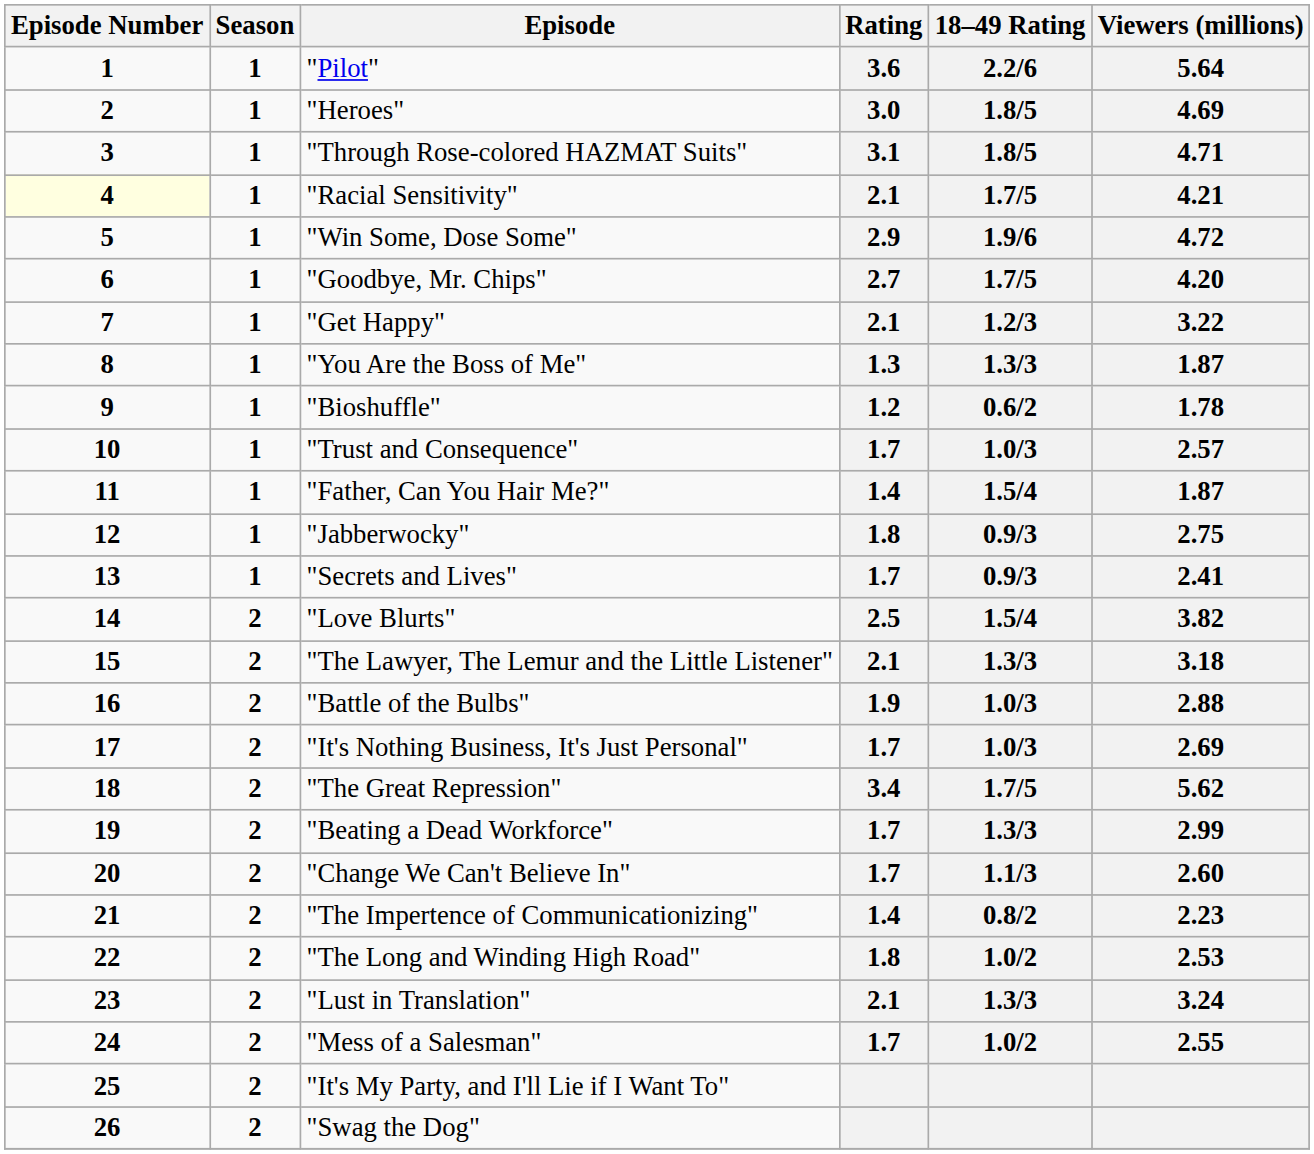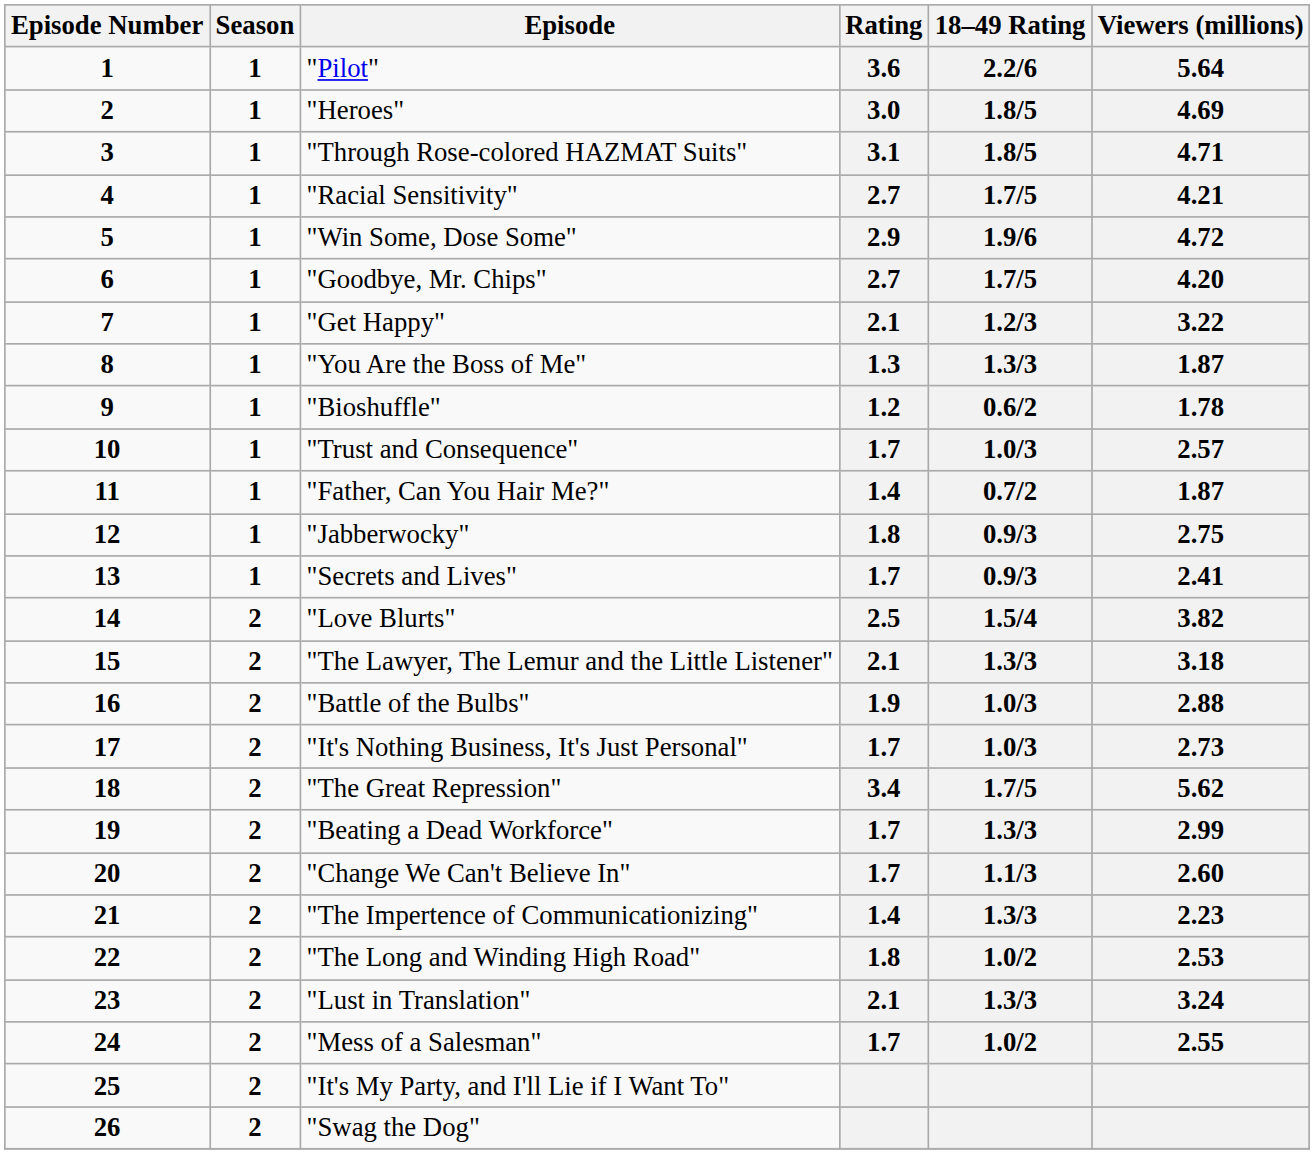 <table class="wikitable sortable">
 <tr>
 <th>Episode Number</th>
 <th>Season</th>
 <th>Episode</th>
 <th>Rating</th>
 <th>18–49 Rating</th>
 <th>Viewers (millions)</th>
 </tr>
 <tr>
 <td style="text-align:center"><strong>1</strong></td>
 <td style="text-align:center"><strong>1</strong></td>
 <td>"<a href='#'>Pilot</a>"</td>
 <th style="text-align:center">3.6</th>
 <th style="text-align:center">2.2/6</th>
 <th style="text-align:center">5.64</th>
 </tr>
 <tr>
 <td style="text-align:center"><strong>2</strong></td>
 <td style="text-align:center"><strong>1</strong></td>
 <td>"Heroes"</td>
 <th style="text-align:center">3.0</th>
 <th style="text-align:center">1.8/5</th>
 <th style="text-align:center">4.69</th>
 </tr>
 <tr>
 <td style="text-align:center"><strong>3</strong></td>
 <td style="text-align:center"><strong>1</strong></td>
 <td>"Through Rose-colored HAZMAT Suits"</td>
 <th style="text-align:center">3.1</th>
 <th style="text-align:center">1.8/5</th>
 <th style="text-align:center">4.71</th>
 </tr>
 <tr>
-<td style="background: lightyellow; text-align:center"><strong>4</strong></td>
+<td style="text-align:center"><strong>4</strong></td>
 <td style="text-align:center"><strong>1</strong></td>
 <td>"Racial Sensitivity"</td>
-<th style="text-align:center">2.1</th>
+<th style="text-align:center">2.7</th>
 <th style="text-align:center">1.7/5</th>
 <th style="text-align:center">4.21</th>
 </tr>
 <tr>
 <td style="text-align:center"><strong>5</strong></td>
 <td style="text-align:center"><strong>1</strong></td>
 <td>"Win Some, Dose Some"</td>
 <th style="text-align:center">2.9</th>
 <th style="text-align:center">1.9/6</th>
 <th style="text-align:center">4.72</th>
 </tr>
 <tr>
 <td style="text-align:center"><strong>6</strong></td>
 <td style="text-align:center"><strong>1</strong></td>
 <td>"Goodbye, Mr. Chips"</td>
 <th style="text-align:center">2.7</th>
 <th style="text-align:center">1.7/5</th>
 <th style="text-align:center">4.20</th>
 </tr>
 <tr>
 <td style="text-align:center"><strong>7</strong></td>
 <td style="text-align:center"><strong>1</strong></td>
 <td>"Get Happy"</td>
 <th style="text-align:center">2.1</th>
 <th style="text-align:center">1.2/3</th>
 <th style="text-align:center">3.22</th>
 </tr>
 <tr>
 <td style="text-align:center"><strong>8</strong></td>
 <td style="text-align:center"><strong>1</strong></td>
 <td>"You Are the Boss of Me"</td>
 <th style="text-align:center">1.3</th>
 <th style="text-align:center">1.3/3</th>
 <th style="text-align:center">1.87</th>
 </tr>
 <tr>
 <td style="text-align:center"><strong>9</strong></td>
 <td style="text-align:center"><strong>1</strong></td>
 <td>"Bioshuffle"</td>
 <th style="text-align:center">1.2</th>
 <th style="text-align:center">0.6/2</th>
 <th style="text-align:center">1.78</th>
 </tr>
 <tr>
 <td style="text-align:center"><strong>10</strong></td>
 <td style="text-align:center"><strong>1</strong></td>
 <td>"Trust and Consequence"</td>
 <th style="text-align:center">1.7</th>
 <th style="text-align:center">1.0/3</th>
 <th style="text-align:center">2.57</th>
 </tr>
 <tr>
 <td style="text-align:center"><strong>11</strong></td>
 <td style="text-align:center"><strong>1</strong></td>
 <td>"Father, Can You Hair Me?"</td>
 <th style="text-align:center">1.4</th>
-<th style="text-align:center">1.5/4</th>
+<th style="text-align:center">0.7/2</th>
 <th style="text-align:center">1.87</th>
 </tr>
 <tr>
 <td style="text-align:center"><strong>12</strong></td>
 <td style="text-align:center"><strong>1</strong></td>
 <td>"Jabberwocky"</td>
 <th style="text-align:center">1.8</th>
 <th style="text-align:center">0.9/3</th>
 <th style="text-align:center">2.75</th>
 </tr>
 <tr>
 <td style="text-align:center"><strong>13</strong></td>
 <td style="text-align:center"><strong>1</strong></td>
 <td>"Secrets and Lives"</td>
 <th style="text-align:center">1.7</th>
 <th style="text-align:center">0.9/3</th>
 <th style="text-align:center">2.41</th>
 </tr>
 <tr>
 <td style="text-align:center"><strong>14</strong></td>
 <td style="text-align:center"><strong>2</strong></td>
 <td>"Love Blurts"</td>
 <th style="text-align:center">2.5</th>
 <th style="text-align:center">1.5/4</th>
 <th style="text-align:center">3.82</th>
 </tr>
 <tr>
 <td style="text-align:center"><strong>15</strong></td>
 <td style="text-align:center"><strong>2</strong></td>
 <td>"The Lawyer, The Lemur and the Little Listener"</td>
 <th style="text-align:center">2.1</th>
 <th style="text-align:center">1.3/3</th>
 <th style="text-align:center">3.18</th>
 </tr>
 <tr>
 <td style="text-align:center"><strong>16</strong></td>
 <td style="text-align:center"><strong>2</strong></td>
 <td>"Battle of the Bulbs"</td>
 <th style="text-align:center">1.9</th>
 <th style="text-align:center">1.0/3</th>
 <th style="text-align:center">2.88</th>
 </tr>
 <tr>
 <td style="text-align:center"><strong>17</strong></td>
 <td style="text-align:center"><strong>2</strong></td>
 <td>"It's Nothing Business, It's Just Personal"</td>
 <th style="text-align:center">1.7</th>
 <th style="text-align:center">1.0/3</th>
-<th style="text-align:center">2.69</th>
+<th style="text-align:center">2.73</th>
 </tr>
 <tr>
 <td style="text-align:center"><strong>18</strong></td>
 <td style="text-align:center"><strong>2</strong></td>
 <td>"The Great Repression"</td>
 <th style="text-align:center">3.4</th>
 <th style="text-align:center">1.7/5</th>
 <th style="text-align:center">5.62</th>
 </tr>
 <tr>
 <td style="text-align:center"><strong>19</strong></td>
 <td style="text-align:center"><strong>2</strong></td>
 <td>"Beating a Dead Workforce"</td>
 <th style="text-align:center">1.7</th>
 <th style="text-align:center">1.3/3</th>
 <th style="text-align:center">2.99</th>
 </tr>
 <tr>
 <td style="text-align:center"><strong>20</strong></td>
 <td style="text-align:center"><strong>2</strong></td>
 <td>"Change We Can't Believe In"</td>
 <th style="text-align:center">1.7</th>
 <th style="text-align:center">1.1/3</th>
 <th style="text-align:center">2.60</th>
 </tr>
 <tr>
 <td style="text-align:center"><strong>21</strong></td>
 <td style="text-align:center"><strong>2</strong></td>
 <td>"The Impertence of Communicationizing"</td>
 <th style="text-align:center">1.4</th>
-<th style="text-align:center">0.8/2</th>
+<th style="text-align:center">1.3/3</th>
 <th style="text-align:center">2.23</th>
 </tr>
 <tr>
 <td style="text-align:center"><strong>22</strong></td>
 <td style="text-align:center"><strong>2</strong></td>
 <td>"The Long and Winding High Road"</td>
 <th style="text-align:center">1.8</th>
 <th style="text-align:center">1.0/2</th>
 <th style="text-align:center">2.53</th>
 </tr>
 <tr>
 <td style="text-align:center"><strong>23</strong></td>
 <td style="text-align:center"><strong>2</strong></td>
 <td>"Lust in Translation"</td>
 <th style="text-align:center">2.1</th>
 <th style="text-align:center">1.3/3</th>
 <th style="text-align:center">3.24</th>
 </tr>
 <tr>
 <td style="text-align:center"><strong>24</strong></td>
 <td style="text-align:center"><strong>2</strong></td>
 <td>"Mess of a Salesman"</td>
 <th style="text-align:center">1.7</th>
 <th style="text-align:center">1.0/2</th>
 <th style="text-align:center">2.55</th>
 </tr>
 <tr>
 <td style="text-align:center"><strong>25</strong></td>
 <td style="text-align:center"><strong>2</strong></td>
 <td>"It's My Party, and I'll Lie if I Want To"</td>
 <th style="text-align:center"></th>
 <th style="text-align:center"></th>
 <th style="text-align:center"></th>
 </tr>
 <tr>
 <td style="text-align:center"><strong>26</strong></td>
 <td style="text-align:center"><strong>2</strong></td>
 <td>"Swag the Dog"</td>
 <th style="text-align:center"></th>
 <th style="text-align:center"></th>
 <th style="text-align:center"></th>
 </tr>
 <tr>
 </tr>
 </table>
